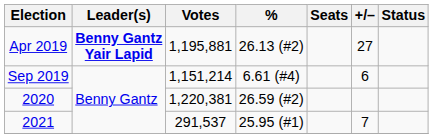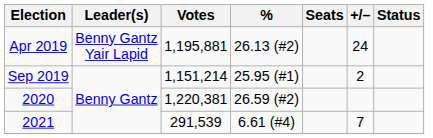 <table class=wikitable style=text-align:center>
 <tr>
 <th>Election</th>
 <th>Leader(s)</th>
 <th>Votes</th>
 <th>%</th>
 <th>Seats</th>
 <th>+/–</th>
 <th>Status</th>
 </tr>
 <tr>
 <td><a href='#'>Apr 2019</a></td>
-<td><strong><a href='#'>Benny Gantz</a><br><a href='#'>Yair Lapid</a></strong></td>
+<td><a href='#'>Benny Gantz</a><br><a href='#'>Yair Lapid</a></td>
 <td>1,195,881</td>
 <td>26.13 (#2)</td>
 <td></td>
-<td> 27</td>
+<td> 24</td>
 <td></td>
 </tr>
 <tr>
 <td><a href='#'>Sep 2019</a></td>
 <td align=left rowspan=5><a href='#'>Benny Gantz</a><br></td>
 <td>1,151,214</td>
-<td>6.61 (#4)</td>
+<td>25.95 (#1)</td>
 <td></td>
-<td> 6</td>
+<td> 2</td>
 <td></td>
 </tr>
 <tr>
 <td><a href='#'>2020</a></td>
 <td>1,220,381</td>
 <td>26.59 (#2)</td>
 <td></td>
 <td></td>
 <td></td>
 </tr>
 <tr>
 <td><a href='#'>2021</a></td>
-<td>291,537</td>
-<td>25.95 (#1)</td>
+<td>291,539</td>
+<td>6.61 (#4)</td>
 <td></td>
 <td> 7</td>
 <td></td>
 </tr>
 <tr>
 </tr>
 </table>
